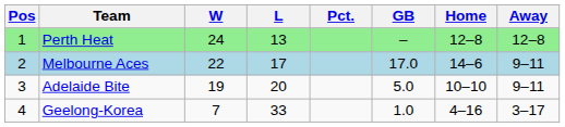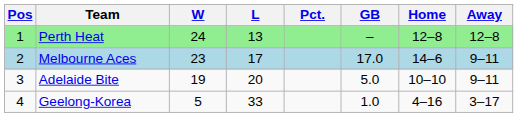 <table class="wikitable plainrowheaders" border="1" style="text-align:center">
 <tr>
 <th scope="col" width=28><a href='#'>Pos</a></th>
 <th scope="col" style="width:150px">Team</th>
 <th scope="col" width=60><a href='#'>W</a></th>
 <th scope="col" width=60><a href='#'>L</a></th>
 <th scope="col" width=60><a href='#'>Pct.</a></th>
 <th scope="col" width=60><a href='#'>GB</a></th>
 <th scope="col" width=60><a href='#'>Home</a></th>
 <th scope="col" width=60><a href='#'>Away</a></th>
 </tr>
 <tr style="background-color:lightgreen">
 <td>1</td>
 <td scope="row" style="text-align:left;background-color:"><a href='#'>Perth Heat</a></td>
 <td>24</td>
 <td>13</td>
 <td></td>
 <td>–</td>
 <td>12–8</td>
 <td>12–8</td>
 </tr>
 <tr style="background-color:lightblue">
 <td>2</td>
 <td scope="row" style="text-align:left;background-color:"><a href='#'>Melbourne Aces</a></td>
-<td>22</td>
+<td>23</td>
 <td>17</td>
 <td></td>
 <td>17.0</td>
 <td>14–6</td>
 <td>9–11</td>
 </tr>
 <tr style="background-color:">
 <td>3</td>
 <td scope="row" style="text-align:left;background-color:"><a href='#'>Adelaide Bite</a></td>
 <td>19</td>
 <td>20</td>
 <td></td>
 <td>5.0</td>
 <td>10–10</td>
 <td>9–11</td>
 </tr>
 <tr style="background-color:">
 <td>4</td>
 <td scope="row" style="text-align:left;background-color:"><a href='#'>Geelong-Korea</a></td>
-<td>7</td>
+<td>5</td>
 <td>33</td>
 <td></td>
 <td>1.0</td>
 <td>4–16</td>
 <td>3–17</td>
 </tr>
 </table>
